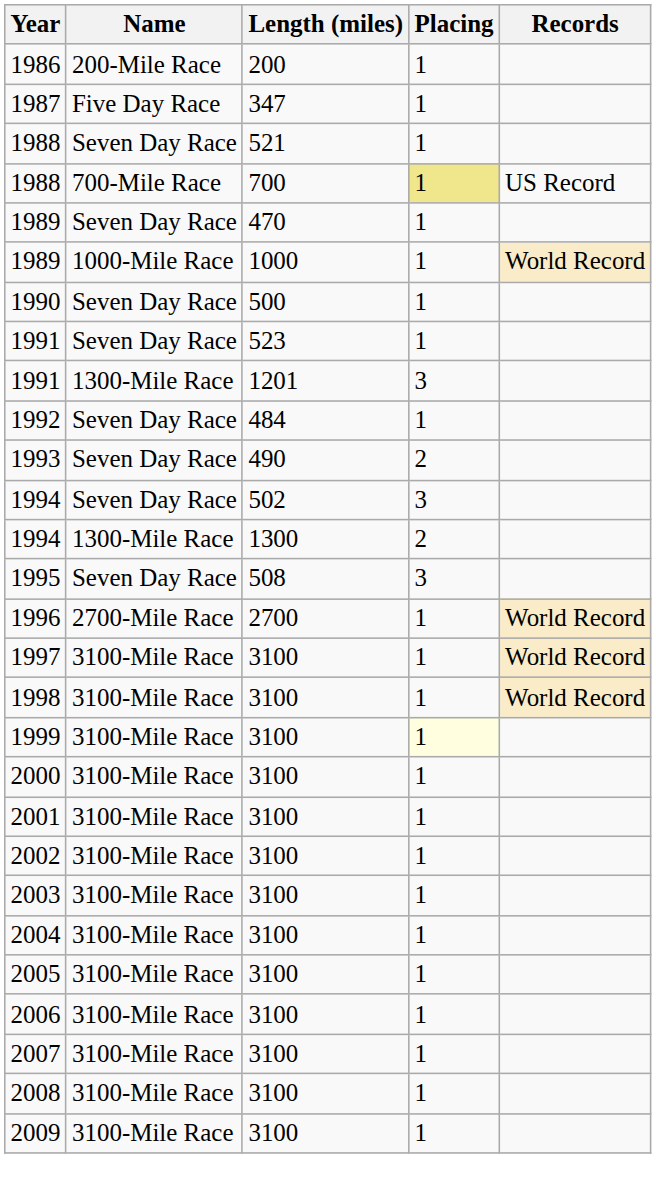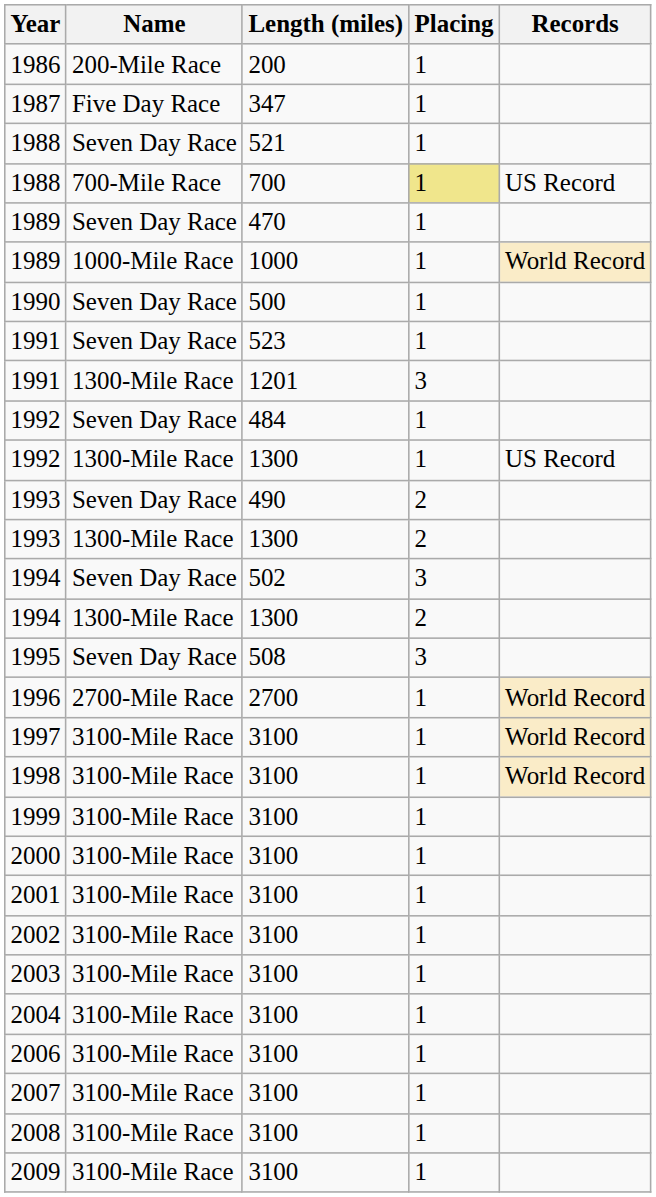 <table class="wikitable sortable">
 <tr>
 <th>Year</th>
 <th>Name</th>
 <th>Length (miles)</th>
 <th>Placing</th>
 <th>Records</th>
 </tr>
 <tr>
 <td>1986</td>
 <td>200-Mile Race</td>
 <td>200</td>
 <td>1 </td>
 <td></td>
 </tr>
 <tr>
 <td>1987</td>
 <td>Five Day Race</td>
 <td>347</td>
 <td>1 </td>
 <td></td>
 </tr>
 <tr>
 <td>1988</td>
 <td>Seven Day Race</td>
 <td>521</td>
 <td>1 </td>
 <td></td>
 </tr>
 <tr>
 <td>1988</td>
 <td>700-Mile Race</td>
 <td>700</td>
 <td style="background: khaki;">1 </td>
 <td>US Record </td>
 </tr>
 <tr>
 <td>1989</td>
 <td>Seven Day Race</td>
 <td>470</td>
 <td>1 </td>
 <td></td>
 </tr>
 <tr>
 <td>1989</td>
 <td>1000-Mile Race</td>
 <td>1000</td>
 <td>1 </td>
 <td bgcolor="#faecc8">World Record </td>
 </tr>
 <tr>
 <td>1990</td>
 <td>Seven Day Race</td>
 <td>500</td>
 <td>1 </td>
 <td></td>
 </tr>
 <tr>
 <td>1991</td>
 <td>Seven Day Race</td>
 <td>523</td>
 <td>1 </td>
 <td></td>
 </tr>
 <tr>
 <td>1991</td>
 <td>1300-Mile Race</td>
 <td>1201</td>
 <td>3 </td>
 <td></td>
 </tr>
 <tr>
 <td>1992</td>
 <td>Seven Day Race</td>
 <td>484</td>
 <td>1 </td>
 <td></td>
 </tr>
 <tr>
+<td>1992</td>
+<td>1300-Mile Race</td>
+<td>1300</td>
+<td>1</td>
+<td>US Record </td>
+</tr>
+<tr>
 <td>1993</td>
 <td>Seven Day Race</td>
 <td>490</td>
+<td>2 </td>
+<td></td>
+</tr>
+<tr>
+<td>1993</td>
+<td>1300-Mile Race</td>
+<td>1300</td>
 <td>2 </td>
 <td></td>
 </tr>
 <tr>
 <td>1994</td>
 <td>Seven Day Race</td>
 <td>502</td>
 <td>3</td>
 <td></td>
 </tr>
 <tr>
 <td>1994</td>
 <td>1300-Mile Race</td>
 <td>1300</td>
 <td>2 </td>
 <td></td>
 </tr>
 <tr>
 <td>1995</td>
 <td>Seven Day Race</td>
 <td>508</td>
 <td>3 </td>
 <td></td>
 </tr>
 <tr>
 <td>1996</td>
 <td>2700-Mile Race</td>
 <td>2700</td>
 <td>1</td>
 <td bgcolor="#faecc8">World Record </td>
 </tr>
 <tr>
 <td>1997</td>
 <td>3100-Mile Race</td>
 <td>3100</td>
 <td>1</td>
 <td bgcolor="#faecc8">World Record </td>
 </tr>
 <tr>
 <td>1998</td>
 <td>3100-Mile Race</td>
 <td>3100</td>
 <td>1</td>
 <td bgcolor="#faecc8">World Record </td>
 </tr>
 <tr>
 <td>1999</td>
 <td>3100-Mile Race</td>
 <td>3100</td>
-<td style="background: lightyellow;">1 </td>
+<td>1 </td>
 <td></td>
 </tr>
 <tr>
 <td>2000</td>
 <td>3100-Mile Race</td>
 <td>3100</td>
 <td>1 </td>
 <td></td>
 </tr>
 <tr>
 <td>2001</td>
 <td>3100-Mile Race</td>
 <td>3100</td>
 <td>1 </td>
 <td></td>
 </tr>
 <tr>
 <td>2002</td>
 <td>3100-Mile Race</td>
 <td>3100</td>
 <td>1 </td>
 <td></td>
 </tr>
 <tr>
 <td>2003</td>
 <td>3100-Mile Race</td>
 <td>3100</td>
 <td>1 </td>
 <td></td>
 </tr>
 <tr>
 <td>2004</td>
 <td>3100-Mile Race</td>
 <td>3100</td>
 <td>1 </td>
 <td></td>
 </tr>
 <tr>
-<td>2005</td>
-<td>3100-Mile Race</td>
-<td>3100</td>
-<td>1 </td>
-<td></td>
-</tr>
-<tr>
 <td>2006</td>
 <td>3100-Mile Race</td>
 <td>3100</td>
 <td>1 </td>
 <td></td>
 </tr>
 <tr>
 <td>2007</td>
 <td>3100-Mile Race</td>
 <td>3100</td>
 <td>1 </td>
 <td></td>
 </tr>
 <tr>
 <td>2008</td>
 <td>3100-Mile Race</td>
 <td>3100</td>
 <td>1 </td>
 <td></td>
 </tr>
 <tr>
 <td>2009</td>
 <td>3100-Mile Race</td>
 <td>3100</td>
 <td>1 </td>
 <td></td>
 </tr>
 </table>
